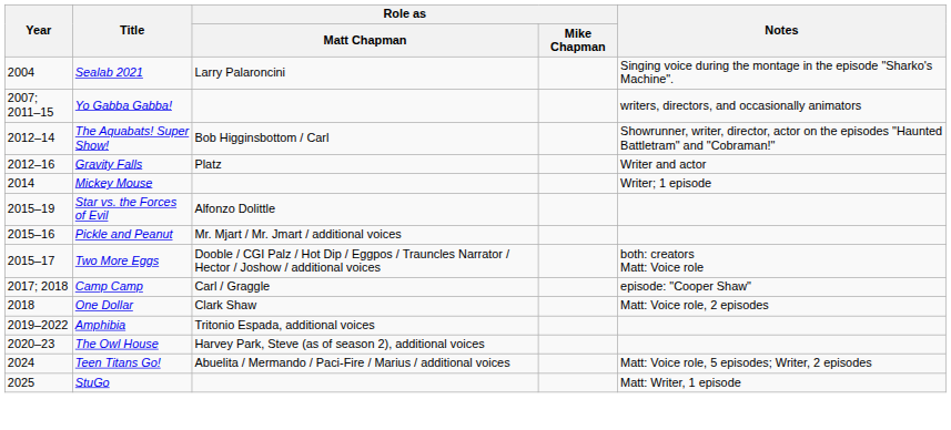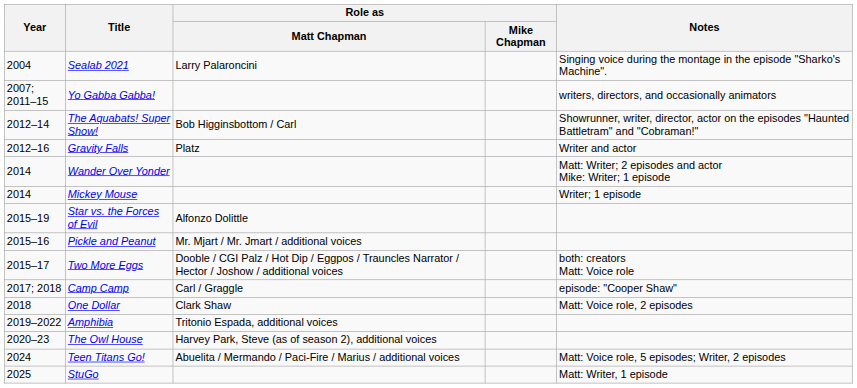 <table class="wikitable">
 <tr>
 <th rowspan="2">Year</th>
 <th rowspan="2">Title</th>
 <th colspan="2">Role as</th>
 <th rowspan="2">Notes</th>
 </tr>
 <tr>
 <th>Matt Chapman</th>
 <th>Mike Chapman</th>
 </tr>
 <tr>
 <td>2004</td>
 <td><em><a href='#'>Sealab 2021</a></em></td>
 <td>Larry Palaroncini</td>
 <td></td>
 <td>Singing voice during the montage in the episode "Sharko's Machine".</td>
 </tr>
 <tr>
 <td>2007; 2011–15</td>
 <td><em><a href='#'>Yo Gabba Gabba!</a></em></td>
 <td></td>
 <td></td>
 <td>writers, directors, and occasionally animators</td>
 </tr>
 <tr>
 <td>2012–14</td>
 <td><em><a href='#'>The Aquabats! Super Show!</a></em></td>
 <td>Bob Higginsbottom / Carl</td>
 <td></td>
 <td>Showrunner, writer, director, actor on the episodes "Haunted Battletram" and "Cobraman!"</td>
 </tr>
 <tr>
 <td>2012–16</td>
 <td><em><a href='#'>Gravity Falls</a></em></td>
 <td>Platz</td>
 <td></td>
 <td>Writer and actor</td>
+</tr>
+<tr>
+<td>2014</td>
+<td><em><a href='#'>Wander Over Yonder</a></em></td>
+<td></td>
+<td></td>
+<td>Matt: Writer; 2 episodes and actor<br>Mike: Writer; 1 episode</td>
 </tr>
 <tr>
 <td>2014</td>
 <td><em><a href='#'>Mickey Mouse</a></em></td>
 <td></td>
 <td></td>
 <td>Writer; 1 episode</td>
 </tr>
 <tr>
 <td>2015–19</td>
 <td><em><a href='#'>Star vs. the Forces of Evil</a></em></td>
 <td>Alfonzo Dolittle</td>
 <td></td>
 <td></td>
 </tr>
 <tr>
 <td>2015–16</td>
 <td><em><a href='#'>Pickle and Peanut</a></em></td>
 <td>Mr. Mjart / Mr. Jmart / additional voices</td>
 <td></td>
 <td></td>
 </tr>
 <tr>
 <td>2015–17</td>
 <td><em><a href='#'>Two More Eggs</a></em></td>
 <td>Dooble / CGI Palz / Hot Dip / Eggpos / Trauncles Narrator / Hector / Joshow / additional voices</td>
 <td></td>
 <td>both: creators<br>Matt: Voice role</td>
 </tr>
 <tr>
 <td>2017; 2018</td>
 <td><em><a href='#'>Camp Camp</a></em></td>
 <td>Carl / Graggle</td>
 <td></td>
 <td>episode: "Cooper Shaw"</td>
 </tr>
 <tr>
 <td>2018</td>
 <td><em><a href='#'>One Dollar</a></em></td>
 <td>Clark Shaw</td>
 <td></td>
 <td>Matt: Voice role, 2 episodes</td>
 </tr>
 <tr>
 <td>2019–2022</td>
 <td><em><a href='#'>Amphibia</a></em></td>
 <td>Tritonio Espada, additional voices</td>
 <td></td>
 <td></td>
 </tr>
 <tr>
 <td>2020–23</td>
 <td><em><a href='#'>The Owl House</a></em></td>
 <td>Harvey Park, Steve (as of season 2), additional voices</td>
 <td></td>
 <td></td>
 </tr>
 <tr>
 <td>2024</td>
 <td><em><a href='#'>Teen Titans Go!</a></em></td>
 <td>Abuelita / Mermando / Paci-Fire / Marius / additional voices</td>
 <td></td>
 <td>Matt: Voice role, 5 episodes; Writer, 2 episodes</td>
 </tr>
 <tr>
 <td>2025</td>
 <td><em><a href='#'>StuGo</a></em></td>
 <td></td>
 <td></td>
 <td>Matt: Writer, 1 episode</td>
 </tr>
 </table>
